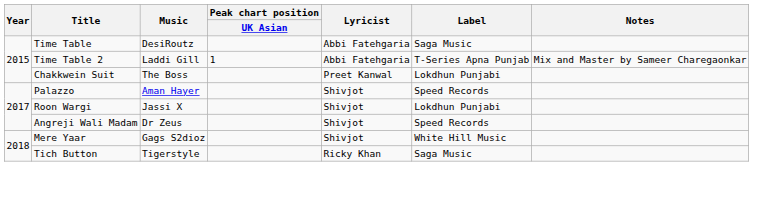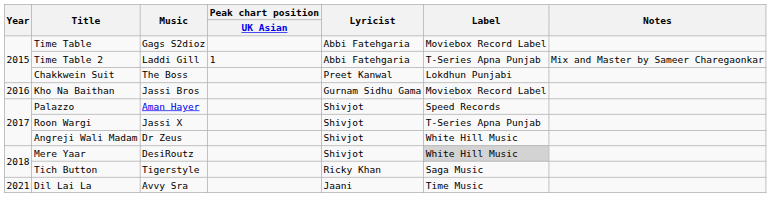 <table class="wikitable" style="font-size:105%;">
 <tr>
 <th rowspan="2">Year</th>
 <th rowspan="2">Title</th>
 <th rowspan="2">Music</th>
 <th>Peak chart position</th>
 <th rowspan="2">Lyricist</th>
 <th rowspan="2">Label</th>
 <th rowspan="2">Notes</th>
 </tr>
 <tr>
 <th><a href='#'>UK Asian</a></th>
 </tr>
 <tr>
 <td rowspan="3">2015</td>
 <td>Time Table</td>
-<td>DesiRoutz</td>
+<td>Gags S2dioz</td>
 <td></td>
 <td>Abbi Fatehgaria</td>
-<td>Saga Music</td>
+<td>Moviebox Record Label</td>
 <td></td>
 </tr>
 <tr>
 <td>Time Table 2</td>
 <td>Laddi Gill</td>
 <td>1</td>
 <td>Abbi Fatehgaria</td>
 <td>T-Series Apna Punjab</td>
 <td>Mix and Master by Sameer Charegaonkar</td>
 </tr>
 <tr>
 <td>Chakkwein Suit</td>
 <td>The Boss</td>
 <td></td>
 <td>Preet Kanwal</td>
 <td>Lokdhun Punjabi</td>
 <td></td>
 </tr>
 <tr>
+<td>2016</td>
+<td>Kho Na Baithan</td>
+<td>Jassi Bros</td>
+<td></td>
+<td>Gurnam Sidhu Gama</td>
+<td>Moviebox Record Label</td>
+<td></td>
+</tr>
+<tr>
 <td rowspan="3">2017</td>
 <td>Palazzo</td>
 <td><a href='#'>Aman Hayer</a></td>
 <td></td>
 <td>Shivjot</td>
 <td>Speed Records</td>
 <td></td>
 </tr>
 <tr>
 <td>Roon Wargi</td>
 <td>Jassi X</td>
 <td></td>
 <td>Shivjot</td>
-<td>Lokdhun Punjabi</td>
+<td>T-Series Apna Punjab</td>
 <td></td>
 </tr>
 <tr>
 <td>Angreji Wali Madam</td>
 <td>Dr Zeus</td>
 <td></td>
 <td>Shivjot</td>
-<td>Speed Records</td>
+<td>White Hill Music</td>
 <td></td>
 </tr>
 <tr>
 <td rowspan="2">2018</td>
 <td>Mere Yaar</td>
-<td>Gags S2dioz</td>
+<td>DesiRoutz</td>
 <td></td>
 <td>Shivjot</td>
-<td>White Hill Music</td>
+<td style="background: lightgrey;">White Hill Music</td>
 <td></td>
 </tr>
 <tr>
 <td>Tich Button</td>
 <td>Tigerstyle</td>
 <td></td>
 <td>Ricky Khan</td>
 <td>Saga Music</td>
 <td></td>
 </tr>
+<tr>
+<td>2021</td>
+<td>Dil Lai La</td>
+<td>Avvy Sra</td>
+<td></td>
+<td>Jaani</td>
+<td>Time Music</td>
+<td></td>
+</tr>
 </table>
